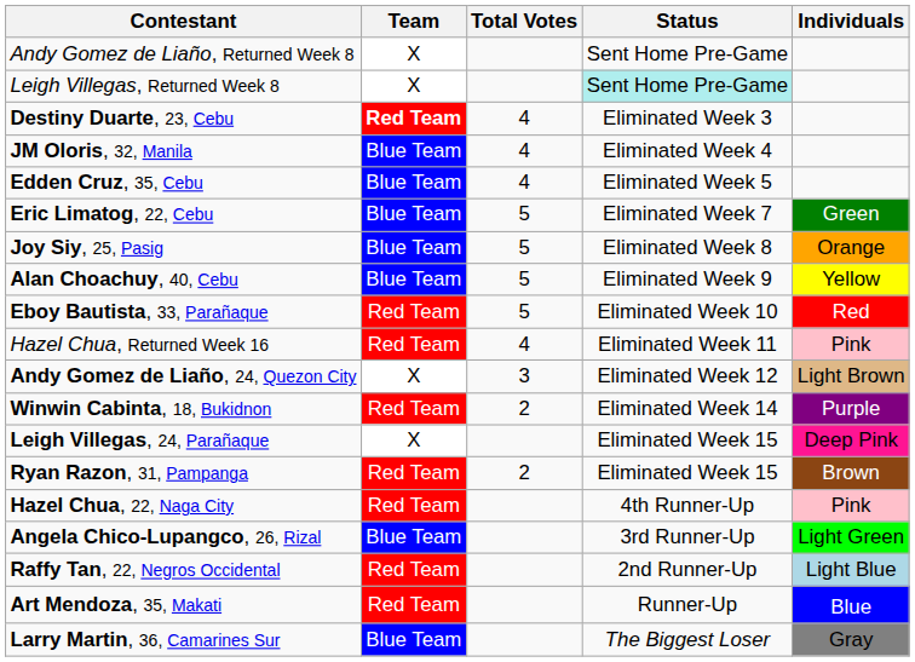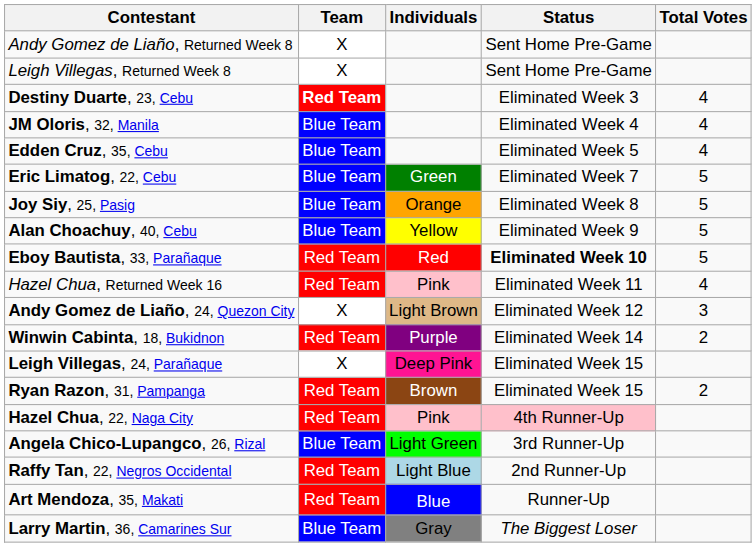 <table class="wikitable" style="text-align:center" align="center">
 <tr>
 <th>Contestant</th>
 <th>Team</th>
+<th>Individuals</th>
+<th>Status</th>
 <th>Total Votes</th>
-<th>Status</th>
-<th>Individuals</th>
 </tr>
 <tr>
 <td align="left"><em>Andy Gomez de Liaño</em>, <small>Returned Week 8</small></td>
 <td style="background:white;">X</td>
 <td></td>
 <td>Sent Home Pre-Game</td>
 <td></td>
 </tr>
 <tr>
 <td align="left"><em>Leigh Villegas</em>, <small>Returned Week 8</small></td>
 <td style="background:white;">X</td>
 <td></td>
-<td style="background: paleturquoise;">Sent Home Pre-Game</td>
+<td>Sent Home Pre-Game</td>
 <td></td>
 </tr>
 <tr>
 <td align="left"><strong>Destiny Duarte</strong>, <small>23, <a href='#'>Cebu</a></small></td>
 <td style="background:red;color:white;"><strong>Red Team</strong></td>
+<td></td>
+<td>Eliminated Week 3</td>
 <td>4</td>
-<td>Eliminated Week 3</td>
-<td></td>
 </tr>
 <tr>
 <td align="left"><strong>JM Oloris</strong>, <small>32, <a href='#'>Manila</a></small></td>
 <td style="background:blue;color:white;">Blue Team</td>
+<td></td>
+<td>Eliminated Week 4</td>
 <td>4</td>
-<td>Eliminated Week 4</td>
-<td></td>
 </tr>
 <tr>
 <td align="left"><strong>Edden Cruz</strong>, <small>35, <a href='#'>Cebu</a></small></td>
 <td style="background:blue;color:white;">Blue Team</td>
+<td></td>
+<td>Eliminated Week 5</td>
 <td>4</td>
-<td>Eliminated Week 5</td>
-<td></td>
 </tr>
 <tr>
 <td align="left"><strong>Eric Limatog</strong>, <small>22, <a href='#'>Cebu</a></small></td>
 <td style="background:blue;color:white;">Blue Team</td>
+<td style="background:green;color:white;">Green</td>
+<td>Eliminated Week 7</td>
 <td>5</td>
-<td>Eliminated Week 7</td>
-<td style="background:green;color:white;">Green</td>
 </tr>
 <tr>
 <td align="left"><strong>Joy Siy</strong>, <small>25, <a href='#'>Pasig</a></small></td>
 <td style="background:blue;color:white;">Blue Team</td>
+<td style="background:orange;">Orange</td>
+<td>Eliminated Week 8</td>
 <td>5</td>
-<td>Eliminated Week 8</td>
-<td style="background:orange;">Orange</td>
 </tr>
 <tr>
 <td align="left"><strong>Alan Choachuy</strong>, <small>40, <a href='#'>Cebu</a></small></td>
 <td style="background:blue;color:white;">Blue Team</td>
+<td style="background:yellow;">Yellow</td>
+<td>Eliminated Week 9</td>
 <td>5</td>
-<td>Eliminated Week 9</td>
-<td style="background:yellow;">Yellow</td>
 </tr>
 <tr>
 <td align="left"><strong>Eboy Bautista</strong>, <small>33, <a href='#'>Parañaque</a></small></td>
 <td style="background:red;color:white;">Red Team</td>
+<td style="background:red;color:white;">Red</td>
+<td><strong>Eliminated Week 10</strong></td>
 <td>5</td>
-<td>Eliminated Week 10</td>
-<td style="background:red;color:white;">Red</td>
 </tr>
 <tr>
 <td align="left"><em>Hazel Chua</em>, <small>Returned Week 16</small></td>
 <td style="background:red;color:white;">Red Team</td>
+<td style="background:pink;">Pink</td>
+<td>Eliminated Week 11</td>
 <td>4</td>
-<td>Eliminated Week 11</td>
-<td style="background:pink;">Pink</td>
 </tr>
 <tr>
 <td align="left"><strong>Andy Gomez de Liaño</strong>, <small>24, <a href='#'>Quezon City</a></small></td>
 <td style="background:white;">X</td>
+<td style="background:burlywood;">Light Brown</td>
+<td>Eliminated Week 12</td>
 <td>3</td>
-<td>Eliminated Week 12</td>
-<td style="background:burlywood;">Light Brown</td>
 </tr>
 <tr>
 <td align="left"><strong>Winwin Cabinta</strong>, <small>18, <a href='#'>Bukidnon</a></small></td>
 <td style="background:red;color:white;">Red Team</td>
+<td style="background:purple;color:white;">Purple</td>
+<td>Eliminated Week 14</td>
 <td>2</td>
-<td>Eliminated Week 14</td>
-<td style="background:purple;color:white;">Purple</td>
 </tr>
 <tr>
 <td align="left"><strong>Leigh Villegas</strong>, <small>24, <a href='#'>Parañaque</a></small></td>
 <td style="background:white;">X</td>
+<td style="background:deeppink;">Deep Pink</td>
+<td>Eliminated Week 15</td>
 <td></td>
-<td>Eliminated Week 15</td>
-<td style="background:deeppink;">Deep Pink</td>
 </tr>
 <tr>
 <td align="left"><strong>Ryan Razon</strong>, <small>31, <a href='#'>Pampanga</a></small></td>
 <td style="background:red;color:white;">Red Team</td>
+<td style="background:saddlebrown;color:white;">Brown</td>
+<td>Eliminated Week 15</td>
 <td>2</td>
-<td>Eliminated Week 15</td>
-<td style="background:saddlebrown;color:white;">Brown</td>
 </tr>
 <tr>
 <td align="left"><strong>Hazel Chua</strong>, <small>22, <a href='#'>Naga City</a></small></td>
 <td style="background:red;color:white;">Red Team</td>
+<td style="background:pink;">Pink</td>
+<td style="background: pink;">4th Runner-Up</td>
 <td></td>
-<td>4th Runner-Up</td>
-<td style="background:pink;">Pink</td>
 </tr>
 <tr>
 <td align="left"><strong>Angela Chico-Lupangco</strong>, <small>26, <a href='#'>Rizal</a></small></td>
 <td style="background:blue;color:white;">Blue Team</td>
+<td style="background:lime;">Light Green</td>
+<td>3rd Runner-Up</td>
 <td></td>
-<td>3rd Runner-Up</td>
-<td style="background:lime;">Light Green</td>
 </tr>
 <tr>
 <td align="left"><strong>Raffy Tan</strong>, <small>22, <a href='#'>Negros Occidental</a></small></td>
 <td style="background:red;color:white;">Red Team</td>
+<td style="background:lightblue;">Light Blue</td>
+<td>2nd Runner-Up</td>
 <td></td>
-<td>2nd Runner-Up</td>
-<td style="background:lightblue;">Light Blue</td>
 </tr>
 <tr>
 <td align="left"><strong>Art Mendoza</strong>, <small>35, <a href='#'>Makati</a></small></td>
 <td style="background:red;color:white;">Red Team</td>
+<td style="background:blue;color:white;">Blue<sup><a href='#'></a></sup></td>
+<td>Runner-Up</td>
 <td></td>
-<td>Runner-Up</td>
-<td style="background:blue;color:white;">Blue<sup><a href='#'></a></sup></td>
 </tr>
 <tr>
 <td align="left"><strong>Larry Martin</strong>, <small>36, <a href='#'>Camarines Sur</a></small></td>
 <td style="background:blue;color:white;">Blue Team</td>
+<td style="background:gray;">Gray</td>
+<td><em>The Biggest Loser</em></td>
 <td></td>
-<td><em>The Biggest Loser</em></td>
-<td style="background:gray;">Gray</td>
 </tr>
 </table>
